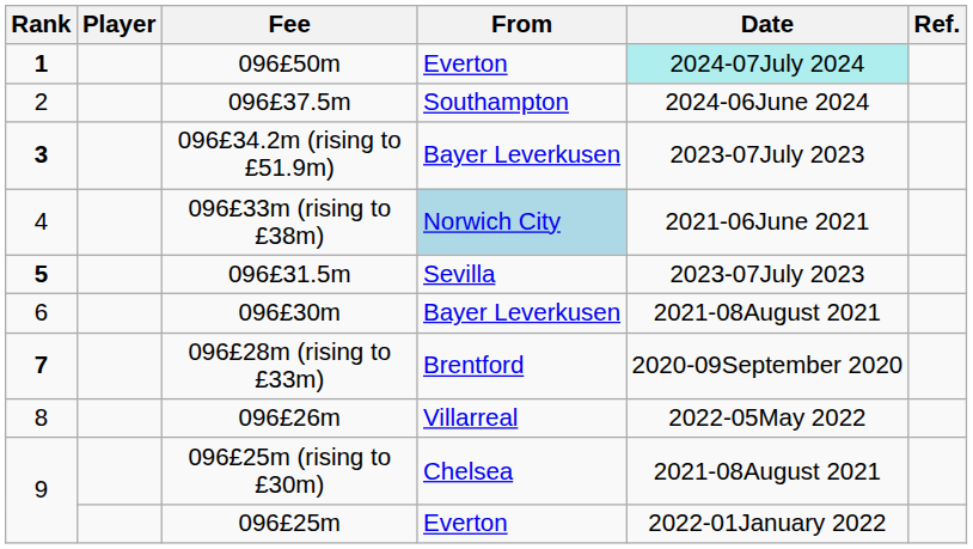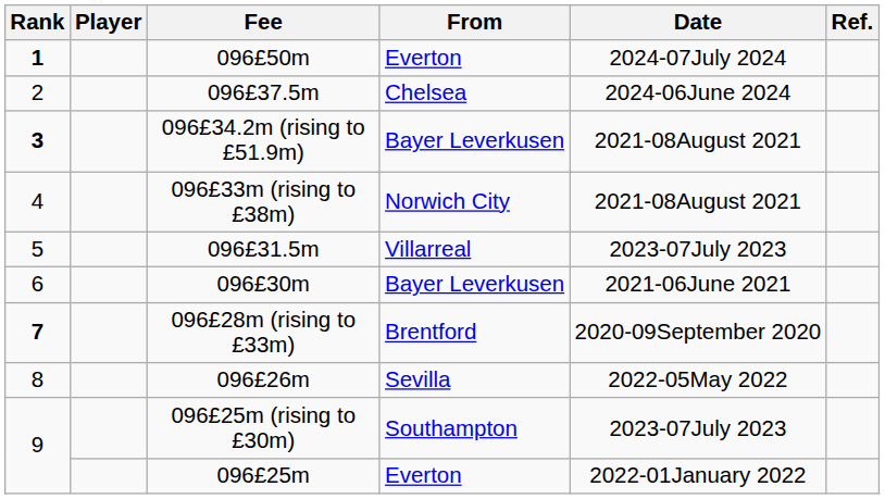 <table class="wikitable sortable" style="text-align: center;">
 <tr>
 <th>Rank</th>
 <th>Player</th>
 <th style="width: 10em;">Fee</th>
 <th>From</th>
 <th>Date</th>
 <th class="unsortable">Ref.</th>
 </tr>
 <tr>
 <td><strong>1</strong></td>
 <td style="text-align:left;"> </td>
 <td><span>096</span>£50m</td>
 <td style="text-align:left;"> <a href='#'>Everton</a></td>
-<td style="background: paleturquoise;"><span>2024-07</span>July 2024</td>
+<td><span>2024-07</span>July 2024</td>
 <td></td>
 </tr>
 <tr>
 <td>2</td>
 <td style="text-align:left;"> </td>
 <td><span>096</span>£37.5m</td>
-<td style="text-align:left;"> <a href='#'>Southampton</a></td>
+<td style="text-align:left;"> <a href='#'>Chelsea</a></td>
 <td><span>2024-06</span>June 2024</td>
 <td></td>
 </tr>
 <tr>
 <td><strong>3</strong></td>
 <td style="text-align:left;"> </td>
 <td><span>096</span>£34.2m (rising to £51.9m)</td>
 <td style="text-align:left;"> <a href='#'>Bayer Leverkusen</a></td>
-<td><span>2023-07</span>July 2023</td>
+<td><span>2021-08</span>August 2021</td>
 <td></td>
 </tr>
 <tr>
 <td>4</td>
 <td style="text-align:left;"> </td>
 <td><span>096</span>£33m (rising to £38m)</td>
-<td style="background: lightblue; text-align:left;"> <a href='#'>Norwich City</a></td>
-<td><span>2021-06</span>June 2021</td>
+<td style="text-align:left;"> <a href='#'>Norwich City</a></td>
+<td><span>2021-08</span>August 2021</td>
 <td></td>
 </tr>
 <tr>
-<td><strong>5</strong></td>
+<td>5</td>
 <td style="text-align:left;"> </td>
 <td><span>096</span>£31.5m</td>
-<td style="text-align:left;"> <a href='#'>Sevilla</a></td>
+<td style="text-align:left;"> <a href='#'>Villarreal</a></td>
 <td><span>2023-07</span>July 2023</td>
 <td></td>
 </tr>
 <tr>
 <td>6</td>
 <td style="text-align:left;"> </td>
 <td><span>096</span>£30m</td>
 <td style="text-align:left;"> <a href='#'>Bayer Leverkusen</a></td>
-<td><span>2021-08</span>August 2021</td>
+<td><span>2021-06</span>June 2021</td>
 <td></td>
 </tr>
 <tr>
 <td><strong>7</strong></td>
 <td style="text-align:left;"> </td>
 <td><span>096</span>£28m (rising to £33m)</td>
 <td style="text-align:left;"> <a href='#'>Brentford</a></td>
 <td><span>2020-09</span>September 2020</td>
 <td></td>
 </tr>
 <tr>
 <td>8</td>
 <td style="text-align:left;"> </td>
 <td><span>096</span>£26m</td>
-<td style="text-align:left;"> <a href='#'>Villarreal</a></td>
+<td style="text-align:left;"> <a href='#'>Sevilla</a></td>
 <td><span>2022-05</span>May 2022</td>
 <td></td>
 </tr>
 <tr>
 <td rowspan="2">9</td>
 <td style="text-align:left;"> </td>
 <td><span>096</span>£25m (rising to £30m)</td>
-<td style="text-align:left;"> <a href='#'>Chelsea</a></td>
-<td><span>2021-08</span>August 2021</td>
+<td style="text-align:left;"> <a href='#'>Southampton</a></td>
+<td><span>2023-07</span>July 2023</td>
 <td></td>
 </tr>
 <tr>
 <td style="text-align:left;"> </td>
 <td><span>096</span>£25m</td>
 <td style="text-align:left;"> <a href='#'>Everton</a></td>
 <td><span>2022-01</span>January 2022</td>
 <td></td>
 </tr>
 </table>
